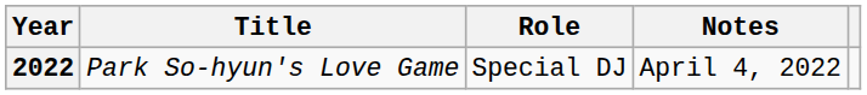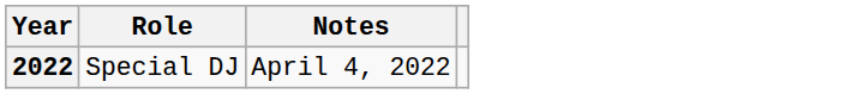 <table class="wikitable plainrowheaders sortable">
 <tr>
 <th scope="col">Year</th>
-<th scope="col">Title</th>
 <th scope="col">Role</th>
 <th scope="col" class="unsortable">Notes</th>
 <th scope="col" class="unsortable"></th>
 </tr>
 <tr>
 <th scope="row">2022</th>
-<td><em>Park So-hyun's Love Game</em></td>
 <td>Special DJ</td>
 <td>April 4, 2022</td>
 <td style="text-align:center"></td>
 </tr>
 </table>
